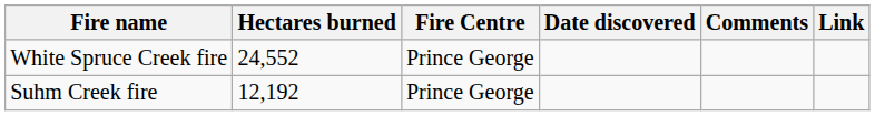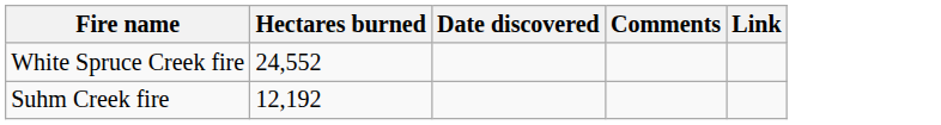 <table class="wikitable sortable">
 <tr>
 <th>Fire name</th>
 <th>Hectares burned</th>
-<th>Fire Centre</th>
 <th>Date discovered</th>
 <th>Comments</th>
 <th>Link</th>
 </tr>
 <tr>
 <td>White Spruce Creek fire</td>
 <td>24,552</td>
-<td>Prince George</td>
 <td></td>
 <td></td>
 <td></td>
 </tr>
 <tr>
 <td>Suhm Creek fire</td>
 <td>12,192</td>
-<td>Prince George</td>
 <td></td>
 <td></td>
 <td></td>
 </tr>
 </table>
